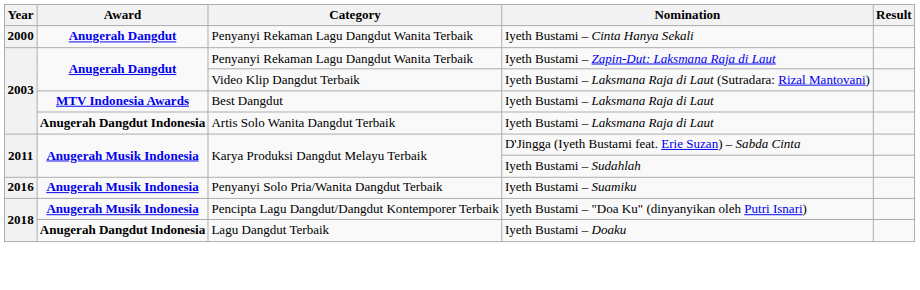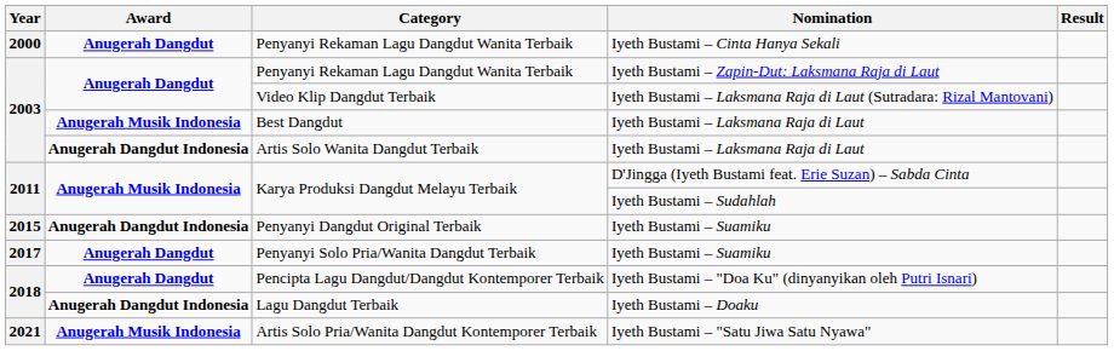 <table class="wikitable" style="font-size:85%">
 <tr>
 <th>Year</th>
 <th>Award</th>
 <th>Category</th>
 <th>Nomination</th>
 <th>Result</th>
 </tr>
 <tr>
 <th>2000</th>
 <td style="text-align: center;"><strong><a href='#'>Anugerah Dangdut</a></strong></td>
 <td>Penyanyi Rekaman Lagu Dangdut Wanita Terbaik</td>
 <td>Iyeth Bustami – <em>Cinta Hanya Sekali</em></td>
 <td></td>
 </tr>
 <tr>
 <th rowspan="4">2003</th>
 <td rowspan="2" style="text-align: center;"><strong><a href='#'>Anugerah Dangdut</a></strong></td>
 <td>Penyanyi Rekaman Lagu Dangdut Wanita Terbaik</td>
 <td>Iyeth Bustami – <em><a href='#'>Zapin-Dut: Laksmana Raja di Laut</a></em></td>
 <td></td>
 </tr>
 <tr>
 <td>Video Klip Dangdut Terbaik</td>
 <td>Iyeth Bustami – <em>Laksmana Raja di Laut</em> (Sutradara: <a href='#'>Rizal Mantovani</a>)</td>
 <td></td>
 </tr>
 <tr>
-<td style="text-align: center;"><strong><a href='#'>MTV Indonesia Awards</a></strong></td>
+<td style="text-align: center;"><strong><a href='#'>Anugerah Musik Indonesia</a></strong></td>
 <td>Best Dangdut</td>
 <td>Iyeth Bustami – <em>Laksmana Raja di Laut</em></td>
 <td></td>
 </tr>
 <tr>
 <td style="text-align: center;"><strong>Anugerah Dangdut Indonesia</strong></td>
 <td>Artis Solo Wanita Dangdut Terbaik</td>
 <td>Iyeth Bustami – <em>Laksmana Raja di Laut</em></td>
 <td></td>
 </tr>
 <tr>
 <th rowspan="2">2011</th>
 <td rowspan="2" style="text-align: center;"><strong><a href='#'>Anugerah Musik Indonesia</a></strong></td>
 <td rowspan="2">Karya Produksi Dangdut Melayu Terbaik</td>
 <td>D'Jingga (Iyeth Bustami feat. <a href='#'>Erie Suzan</a>) – <em>Sabda Cinta</em></td>
 <td></td>
 </tr>
 <tr>
 <td>Iyeth Bustami – <em>Sudahlah</em></td>
 <td></td>
 </tr>
 <tr>
-<th>2016</th>
-<td style="text-align: center;"><strong><a href='#'>Anugerah Musik Indonesia</a></strong></td>
+<th>2015</th>
+<td style="text-align: center;"><strong>Anugerah Dangdut Indonesia</strong></td>
+<td>Penyanyi Dangdut Original Terbaik</td>
+<td>Iyeth Bustami – <em>Suamiku</em></td>
+<td></td>
+</tr>
+<tr>
+<th>2017</th>
+<td style="text-align: center;"><strong><a href='#'>Anugerah Dangdut</a></strong></td>
 <td>Penyanyi Solo Pria/Wanita Dangdut Terbaik</td>
 <td>Iyeth Bustami – <em>Suamiku</em></td>
 <td></td>
 </tr>
 <tr>
 <th rowspan="2">2018</th>
-<td style="text-align: center;"><strong><a href='#'>Anugerah Musik Indonesia</a></strong></td>
+<td style="text-align: center;"><strong><a href='#'>Anugerah Dangdut</a></strong></td>
 <td>Pencipta Lagu Dangdut/Dangdut Kontemporer Terbaik</td>
 <td>Iyeth Bustami – "Doa Ku" (dinyanyikan oleh <a href='#'>Putri Isnari</a>)</td>
 <td></td>
 </tr>
 <tr>
 <td style="text-align: center;"><strong>Anugerah Dangdut Indonesia</strong></td>
 <td>Lagu Dangdut Terbaik</td>
 <td>Iyeth Bustami – <em>Doaku</em></td>
 <td></td>
 </tr>
+<tr>
+<th>2021</th>
+<td style="text-align: center;"><strong><a href='#'>Anugerah Musik Indonesia</a></strong></td>
+<td>Artis Solo Pria/Wanita Dangdut Kontemporer Terbaik</td>
+<td>Iyeth Bustami – "Satu Jiwa Satu Nyawa"</td>
+<td></td>
+</tr>
 </table>
